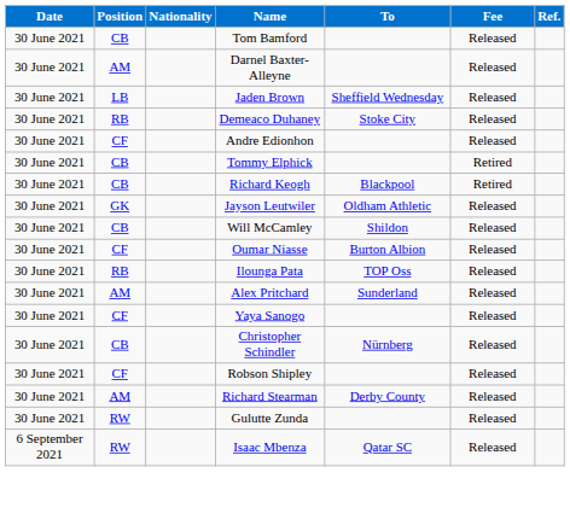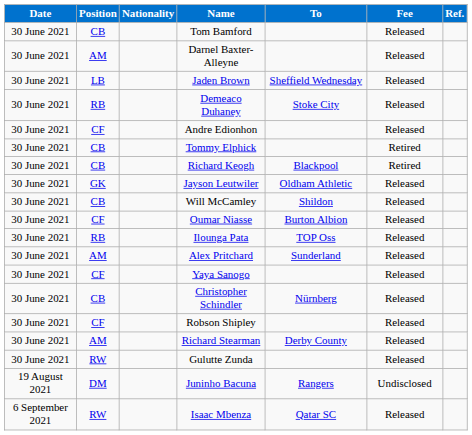 <table class="wikitable"  style="text-align:center; font-size:90%; ">
 <tr>
 <th style="background:#0072ce; color:#ffffff; width:120px;">Date</th>
 <th style="background:#0072ce; color:#ffffff; width:50px;">Position</th>
 <th style="background:#0072ce; color:#ffffff; width:50px;">Nationality</th>
 <th style="background:#0072ce; color:#ffffff; width:160px;">Name</th>
 <th style="background:#0072ce; color:#ffffff; width:200px;">To</th>
 <th style="background:#0072ce; color:#ffffff; width:120px;">Fee</th>
 <th style="background:#0072ce; color:#ffffff; width:25px;">Ref.</th>
 </tr>
 <tr>
 <td>30 June 2021</td>
 <td><a href='#'>CB</a></td>
 <td></td>
 <td>Tom Bamford</td>
 <td></td>
 <td>Released</td>
 <td></td>
 </tr>
 <tr>
 <td>30 June 2021</td>
 <td><a href='#'>AM</a></td>
 <td></td>
 <td>Darnel Baxter-Alleyne</td>
 <td></td>
 <td>Released</td>
 <td></td>
 </tr>
 <tr>
 <td>30 June 2021</td>
 <td><a href='#'>LB</a></td>
 <td></td>
 <td><a href='#'>Jaden Brown</a></td>
 <td> <a href='#'>Sheffield Wednesday</a></td>
 <td>Released</td>
 <td></td>
 </tr>
 <tr>
 <td>30 June 2021</td>
 <td><a href='#'>RB</a></td>
 <td></td>
 <td><a href='#'>Demeaco Duhaney</a></td>
 <td> <a href='#'>Stoke City</a></td>
 <td>Released</td>
 <td></td>
 </tr>
 <tr>
 <td>30 June 2021</td>
 <td><a href='#'>CF</a></td>
 <td></td>
 <td>Andre Edionhon</td>
 <td></td>
 <td>Released</td>
 <td></td>
 </tr>
 <tr>
 <td>30 June 2021</td>
 <td><a href='#'>CB</a></td>
 <td></td>
 <td><a href='#'>Tommy Elphick</a></td>
 <td></td>
 <td>Retired</td>
 <td></td>
 </tr>
 <tr>
 <td>30 June 2021</td>
 <td><a href='#'>CB</a></td>
 <td></td>
 <td><a href='#'>Richard Keogh</a></td>
 <td> <a href='#'>Blackpool</a></td>
 <td>Retired</td>
 <td></td>
 </tr>
 <tr>
 <td>30 June 2021</td>
 <td><a href='#'>GK</a></td>
 <td></td>
 <td><a href='#'>Jayson Leutwiler</a></td>
 <td> <a href='#'>Oldham Athletic</a></td>
 <td>Released</td>
 <td></td>
 </tr>
 <tr>
 <td>30 June 2021</td>
 <td><a href='#'>CB</a></td>
 <td></td>
 <td>Will McCamley</td>
 <td> <a href='#'>Shildon</a></td>
 <td>Released</td>
 <td></td>
 </tr>
 <tr>
 <td>30 June 2021</td>
 <td><a href='#'>CF</a></td>
 <td></td>
 <td><a href='#'>Oumar Niasse</a></td>
 <td> <a href='#'>Burton Albion</a></td>
 <td>Released</td>
 <td></td>
 </tr>
 <tr>
 <td>30 June 2021</td>
 <td><a href='#'>RB</a></td>
 <td></td>
 <td><a href='#'>Ilounga Pata</a></td>
 <td> <a href='#'>TOP Oss</a></td>
 <td>Released</td>
 <td></td>
 </tr>
 <tr>
 <td>30 June 2021</td>
 <td><a href='#'>AM</a></td>
 <td></td>
 <td><a href='#'>Alex Pritchard</a></td>
 <td> <a href='#'>Sunderland</a></td>
 <td>Released</td>
 <td></td>
 </tr>
 <tr>
 <td>30 June 2021</td>
 <td><a href='#'>CF</a></td>
 <td></td>
 <td><a href='#'>Yaya Sanogo</a></td>
 <td></td>
 <td>Released</td>
 <td></td>
 </tr>
 <tr>
 <td>30 June 2021</td>
 <td><a href='#'>CB</a></td>
 <td></td>
 <td><a href='#'>Christopher Schindler</a></td>
 <td> <a href='#'>Nürnberg</a></td>
 <td>Released</td>
 <td></td>
 </tr>
 <tr>
 <td>30 June 2021</td>
 <td><a href='#'>CF</a></td>
 <td></td>
 <td>Robson Shipley</td>
 <td></td>
 <td>Released</td>
 <td></td>
 </tr>
 <tr>
 <td>30 June 2021</td>
 <td><a href='#'>AM</a></td>
 <td></td>
 <td><a href='#'>Richard Stearman</a></td>
 <td> <a href='#'>Derby County</a></td>
 <td>Released</td>
 <td></td>
 </tr>
 <tr>
 <td>30 June 2021</td>
 <td><a href='#'>RW</a></td>
 <td></td>
 <td>Gulutte Zunda</td>
 <td></td>
 <td>Released</td>
 <td></td>
 </tr>
 <tr>
+<td>19 August 2021</td>
+<td><a href='#'>DM</a></td>
+<td></td>
+<td><a href='#'>Juninho Bacuna</a></td>
+<td> <a href='#'>Rangers</a></td>
+<td>Undisclosed</td>
+<td></td>
+</tr>
+<tr>
 <td>6 September 2021</td>
 <td><a href='#'>RW</a></td>
 <td></td>
 <td><a href='#'>Isaac Mbenza</a></td>
 <td> <a href='#'>Qatar SC</a></td>
 <td>Released</td>
 <td></td>
 </tr>
 </table>
